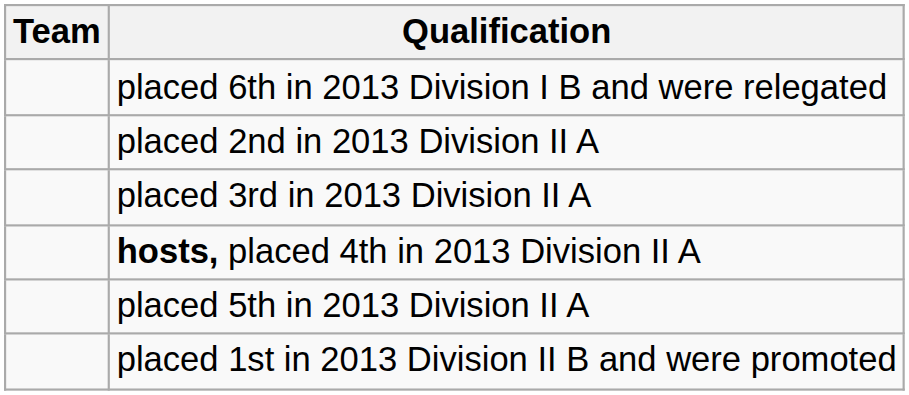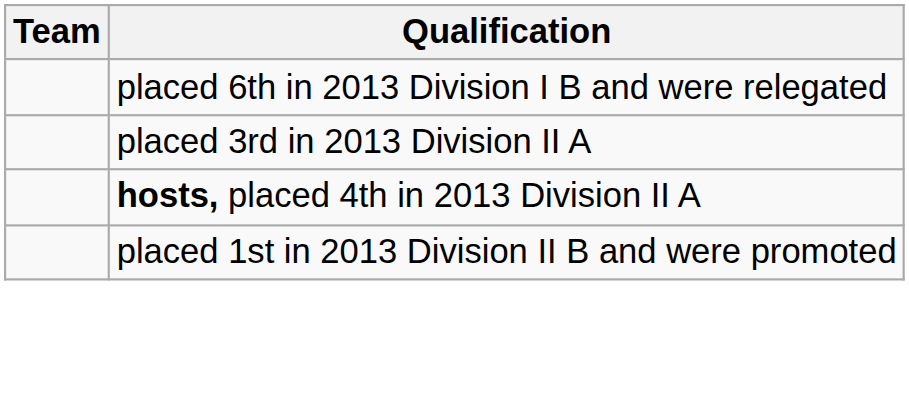 <table class="wikitable">
 <tr>
 <th>Team</th>
 <th>Qualification</th>
 </tr>
 <tr>
 <td></td>
 <td>placed 6th in 2013 Division I B and were relegated</td>
 </tr>
 <tr>
 <td></td>
-<td>placed 2nd in 2013 Division II A</td>
-</tr>
-<tr>
-<td></td>
 <td>placed 3rd in 2013 Division II A</td>
 </tr>
 <tr>
 <td></td>
 <td><strong>hosts,</strong> placed 4th in 2013 Division II A</td>
 </tr>
 <tr>
 <td></td>
-<td>placed 5th in 2013 Division II A</td>
-</tr>
-<tr>
-<td></td>
 <td>placed 1st in 2013 Division II B and were promoted</td>
 </tr>
 </table>
